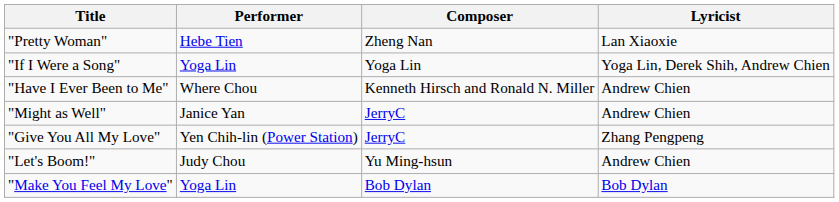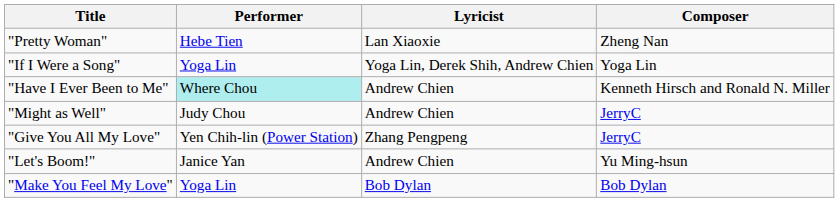 <table class="wikitable">
 <tr>
 <th>Title</th>
 <th>Performer</th>
+<th>Lyricist</th>
 <th>Composer</th>
-<th>Lyricist</th>
 </tr>
 <tr>
 <td>"Pretty Woman"</td>
 <td><a href='#'>Hebe Tien</a></td>
+<td>Lan Xiaoxie</td>
 <td>Zheng Nan</td>
-<td>Lan Xiaoxie</td>
 </tr>
 <tr>
 <td>"If I Were a Song"</td>
 <td><a href='#'>Yoga Lin</a></td>
+<td>Yoga Lin, Derek Shih, Andrew Chien</td>
 <td>Yoga Lin</td>
-<td>Yoga Lin, Derek Shih, Andrew Chien</td>
 </tr>
 <tr>
 <td>"Have I Ever Been to Me"</td>
-<td>Where Chou</td>
+<td style="background: paleturquoise;">Where Chou</td>
+<td>Andrew Chien</td>
 <td>Kenneth Hirsch and Ronald N. Miller</td>
-<td>Andrew Chien</td>
 </tr>
 <tr>
 <td>"Might as Well"</td>
-<td>Janice Yan</td>
+<td>Judy Chou</td>
+<td>Andrew Chien</td>
 <td><a href='#'>JerryC</a></td>
-<td>Andrew Chien</td>
 </tr>
 <tr>
 <td>"Give You All My Love"</td>
 <td>Yen Chih-lin (<a href='#'>Power Station</a>)</td>
+<td>Zhang Pengpeng</td>
 <td><a href='#'>JerryC</a></td>
-<td>Zhang Pengpeng</td>
 </tr>
 <tr>
 <td>"Let's Boom!"</td>
-<td>Judy Chou</td>
+<td>Janice Yan</td>
+<td>Andrew Chien</td>
 <td>Yu Ming-hsun</td>
-<td>Andrew Chien</td>
 </tr>
 <tr>
 <td>"<a href='#'>Make You Feel My Love</a>"</td>
 <td><a href='#'>Yoga Lin</a></td>
 <td><a href='#'>Bob Dylan</a></td>
 <td><a href='#'>Bob Dylan</a></td>
 </tr>
 </table>
